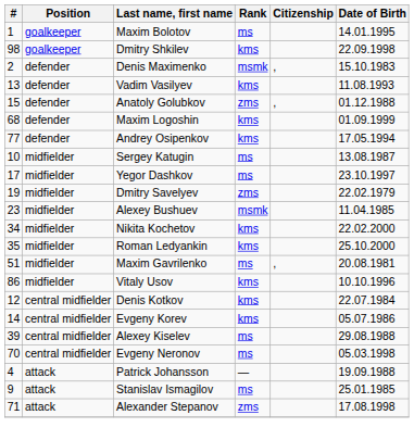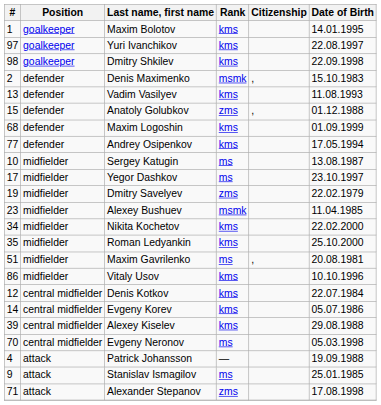 <table class="wikitable">
 <tr>
 <th>#</th>
 <th>Position</th>
 <th>Last name, first name</th>
 <th>Rank</th>
 <th>Citizenship</th>
 <th>Date of Birth</th>
 </tr>
 <tr>
 <td>1</td>
 <td><a href='#'>goalkeeper</a></td>
 <td>Maxim Bolotov</td>
-<td><a href='#'>ms</a></td>
+<td><a href='#'>kms</a></td>
 <td></td>
 <td>14.01.1995</td>
+</tr>
+<tr>
+<td>97</td>
+<td><a href='#'>goalkeeper</a></td>
+<td>Yuri Ivanchikov</td>
+<td><a href='#'>kms</a></td>
+<td></td>
+<td>22.08.1997</td>
 </tr>
 <tr>
 <td>98</td>
 <td><a href='#'>goalkeeper</a></td>
 <td>Dmitry Shkilev</td>
 <td><a href='#'>kms</a></td>
 <td></td>
 <td>22.09.1998</td>
 </tr>
 <tr>
 <td>2</td>
 <td>defender</td>
 <td>Denis Maximenko</td>
 <td><a href='#'>msmk</a></td>
 <td>, </td>
 <td>15.10.1983</td>
 </tr>
 <tr>
 <td>13</td>
 <td>defender</td>
 <td>Vadim Vasilyev</td>
 <td><a href='#'>kms</a></td>
 <td></td>
 <td>11.08.1993</td>
 </tr>
 <tr>
 <td>15</td>
 <td>defender</td>
 <td>Anatoly Golubkov</td>
 <td><a href='#'>zms</a></td>
 <td>, </td>
 <td>01.12.1988</td>
 </tr>
 <tr>
 <td>68</td>
 <td>defender</td>
 <td>Maxim Logoshin</td>
 <td><a href='#'>kms</a></td>
 <td></td>
 <td>01.09.1999</td>
 </tr>
 <tr>
 <td>77</td>
 <td>defender</td>
 <td>Andrey Osipenkov</td>
 <td><a href='#'>kms</a></td>
 <td></td>
 <td>17.05.1994</td>
 </tr>
 <tr>
 <td>10</td>
 <td>midfielder</td>
 <td>Sergey Katugin</td>
 <td><a href='#'>ms</a></td>
 <td></td>
 <td>13.08.1987</td>
 </tr>
 <tr>
 <td>17</td>
 <td>midfielder</td>
 <td>Yegor Dashkov</td>
 <td><a href='#'>ms</a></td>
 <td></td>
 <td>23.10.1997</td>
 </tr>
 <tr>
 <td>19</td>
 <td>midfielder</td>
 <td>Dmitry Savelyev</td>
 <td><a href='#'>zms</a></td>
 <td></td>
 <td>22.02.1979</td>
 </tr>
 <tr>
 <td>23</td>
 <td>midfielder</td>
 <td>Alexey Bushuev</td>
 <td><a href='#'>msmk</a></td>
 <td></td>
 <td>11.04.1985</td>
 </tr>
 <tr>
 <td>34</td>
 <td>midfielder</td>
 <td>Nikita Kochetov</td>
 <td><a href='#'>kms</a></td>
 <td></td>
 <td>22.02.2000</td>
 </tr>
 <tr>
 <td>35</td>
 <td>midfielder</td>
 <td>Roman Ledyankin</td>
 <td><a href='#'>kms</a></td>
 <td></td>
 <td>25.10.2000</td>
 </tr>
 <tr>
 <td>51</td>
 <td>midfielder</td>
 <td>Maxim Gavrilenko</td>
 <td><a href='#'>ms</a></td>
 <td>, </td>
 <td>20.08.1981</td>
 </tr>
 <tr>
 <td>86</td>
 <td>midfielder</td>
 <td>Vitaly Usov</td>
 <td><a href='#'>kms</a></td>
 <td></td>
 <td>10.10.1996</td>
 </tr>
 <tr>
 <td>12</td>
 <td>central midfielder</td>
 <td>Denis Kotkov</td>
 <td><a href='#'>kms</a></td>
 <td></td>
 <td>22.07.1984</td>
 </tr>
 <tr>
 <td>14</td>
 <td>central midfielder</td>
 <td>Evgeny Korev</td>
 <td><a href='#'>kms</a></td>
 <td></td>
 <td>05.07.1986</td>
 </tr>
 <tr>
 <td>39</td>
 <td>central midfielder</td>
 <td>Alexey Kiselev</td>
-<td><a href='#'>ms</a></td>
+<td><a href='#'>kms</a></td>
 <td></td>
 <td>29.08.1988</td>
 </tr>
 <tr>
 <td>70</td>
 <td>central midfielder</td>
 <td>Evgeny Neronov</td>
 <td><a href='#'>ms</a></td>
 <td></td>
 <td>05.03.1998</td>
 </tr>
 <tr>
 <td>4</td>
 <td>attack</td>
 <td>Patrick Johansson</td>
 <td>—</td>
 <td></td>
 <td>19.09.1988</td>
 </tr>
 <tr>
 <td>9</td>
 <td>attack</td>
 <td>Stanislav Ismagilov</td>
 <td><a href='#'>ms</a></td>
 <td></td>
 <td>25.01.1985</td>
 </tr>
 <tr>
 <td>71</td>
 <td>attack</td>
 <td>Alexander Stepanov</td>
 <td><a href='#'>zms</a></td>
 <td></td>
 <td>17.08.1998</td>
 </tr>
 <tr>
 </tr>
 </table>
